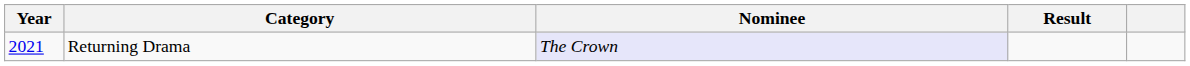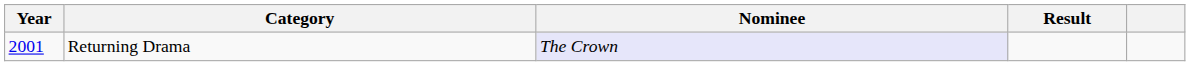 <table class="wikitable" style="width:85%;">
 <tr>
 <th width=5%>Year</th>
 <th style="width:40%;">Category</th>
 <th style="width:40%;">Nominee</th>
 <th style="width:10%;">Result</th>
 <th width=5%></th>
 </tr>
 <tr>
-<td vstyle="text-align: center;" rowspan="1"><a href='#'>2021</a></td>
+<td vstyle="text-align: center;" rowspan="1"><a href='#'>2001</a></td>
 <td>Returning Drama</td>
 <td style="background: lavender;"><em>The Crown</em></td>
 <td></td>
 <td></td>
 </tr>
 </table>
